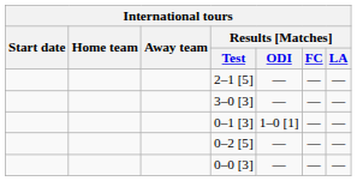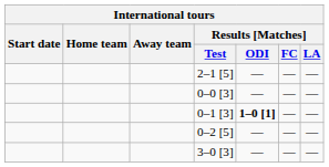 <table class="wikitable">
 <tr>
 <th colspan="7">International tours</th>
 </tr>
 <tr>
 <th rowspan="2">Start date</th>
 <th rowspan="2">Home team</th>
 <th rowspan="2">Away team</th>
 <th colspan="4">Results [Matches]</th>
 </tr>
 <tr>
 <th><a href='#'>Test</a></th>
 <th><a href='#'>ODI</a></th>
 <th><a href='#'>FC</a></th>
 <th><a href='#'>LA</a></th>
 </tr>
 <tr>
 <td><a href='#'></a></td>
 <td></td>
 <td></td>
 <td>2–1 [5]</td>
 <td ; style="text-align:center">—</td>
 <td ; style="text-align:center">—</td>
 <td ; style="text-align:center">—</td>
 </tr>
 <tr>
 <td><a href='#'></a></td>
 <td></td>
 <td></td>
-<td>3–0 [3]</td>
+<td>0–0 [3]</td>
 <td ; style="text-align:center">—</td>
 <td ; style="text-align:center">—</td>
 <td ; style="text-align:center">—</td>
 </tr>
 <tr>
 <td><a href='#'></a></td>
 <td></td>
 <td></td>
 <td>0–1 [3]</td>
-<td>1–0 [1]</td>
+<td><strong>1–0 [1]</strong></td>
 <td ; style="text-align:center">—</td>
 <td ; style="text-align:center">—</td>
 </tr>
 <tr>
 <td><a href='#'></a></td>
 <td></td>
 <td></td>
 <td>0–2 [5]</td>
 <td ; style="text-align:center">—</td>
 <td ; style="text-align:center">—</td>
 <td ; style="text-align:center">—</td>
 </tr>
 <tr>
 <td><a href='#'></a></td>
 <td></td>
 <td></td>
-<td>0–0 [3]</td>
+<td>3–0 [3]</td>
 <td ; style="text-align:center">—</td>
 <td ; style="text-align:center">—</td>
 <td ; style="text-align:center">—</td>
 </tr>
 </table>
